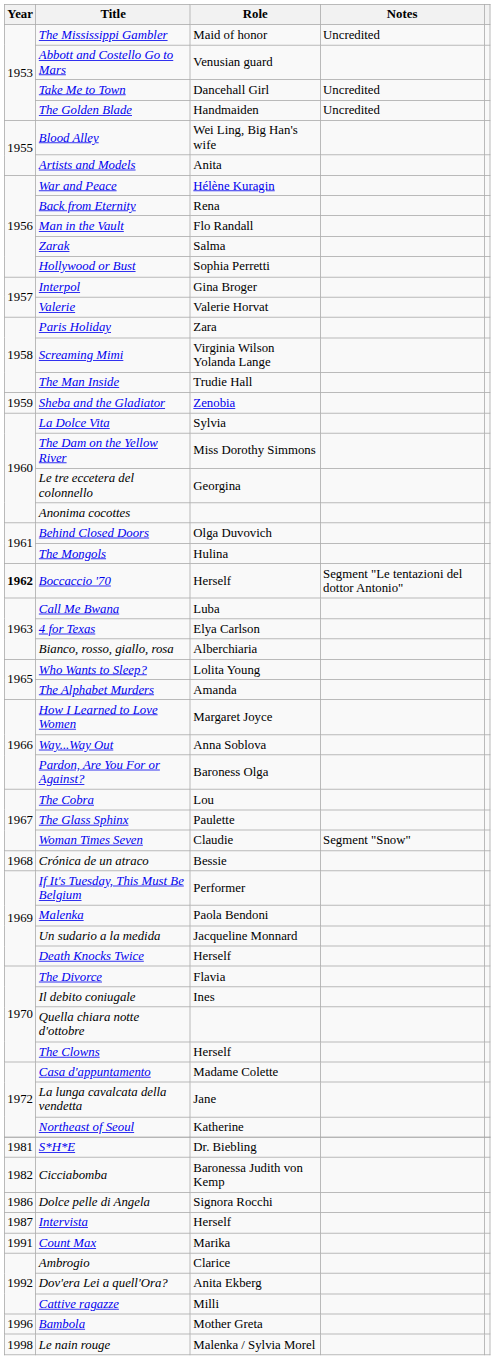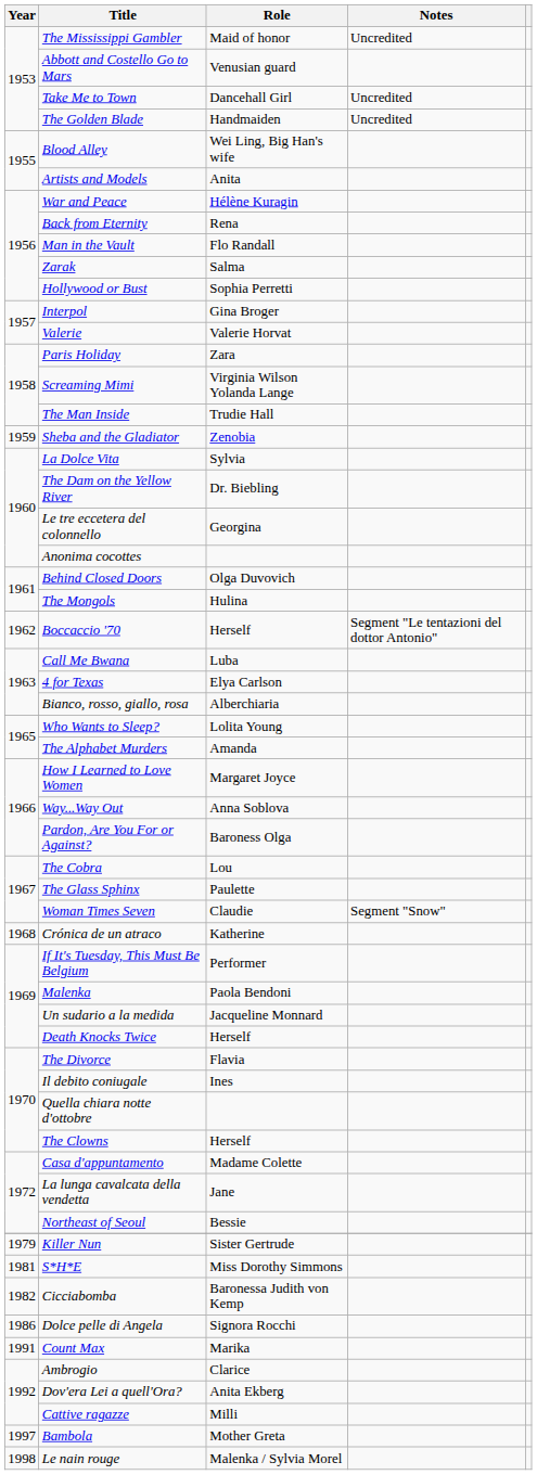 <table class="wikitable sortable">
 <tr>
 <th>Year</th>
 <th>Title</th>
 <th>Role</th>
 <th class="unsortable">Notes</th>
 <th class="unsortable"></th>
 </tr>
 <tr>
 <td rowspan="4">1953</td>
 <td><em><a href='#'>The Mississippi Gambler</a></em></td>
 <td>Maid of honor</td>
 <td>Uncredited</td>
 <td></td>
 </tr>
 <tr>
 <td><em><a href='#'>Abbott and Costello Go to Mars</a></em></td>
 <td>Venusian guard</td>
 <td></td>
 <td></td>
 </tr>
 <tr>
 <td><em><a href='#'>Take Me to Town</a></em></td>
 <td>Dancehall Girl</td>
 <td>Uncredited</td>
 <td></td>
 </tr>
 <tr>
 <td><em><a href='#'>The Golden Blade</a></em></td>
 <td>Handmaiden</td>
 <td>Uncredited</td>
 <td></td>
 </tr>
 <tr>
 <td rowspan="2">1955</td>
 <td><em><a href='#'>Blood Alley</a></em></td>
 <td>Wei Ling, Big Han's wife</td>
 <td></td>
 <td></td>
 </tr>
 <tr>
 <td><em><a href='#'>Artists and Models</a></em></td>
 <td>Anita</td>
 <td></td>
 <td></td>
 </tr>
 <tr>
 <td rowspan="5">1956</td>
 <td><em><a href='#'>War and Peace</a></em></td>
 <td><a href='#'>Hélène Kuragin</a></td>
 <td></td>
 <td></td>
 </tr>
 <tr>
 <td><em><a href='#'>Back from Eternity</a></em></td>
 <td>Rena</td>
 <td></td>
 <td></td>
 </tr>
 <tr>
 <td><em><a href='#'>Man in the Vault</a></em></td>
 <td>Flo Randall</td>
 <td></td>
 <td></td>
 </tr>
 <tr>
 <td><em><a href='#'>Zarak</a></em></td>
 <td>Salma</td>
 <td></td>
 <td></td>
 </tr>
 <tr>
 <td><em><a href='#'>Hollywood or Bust</a></em></td>
 <td>Sophia Perretti</td>
 <td></td>
 <td></td>
 </tr>
 <tr>
 <td rowspan="2">1957</td>
 <td><em><a href='#'>Interpol</a></em></td>
 <td>Gina Broger</td>
 <td></td>
 <td></td>
 </tr>
 <tr>
 <td><em><a href='#'>Valerie</a></em></td>
 <td>Valerie Horvat</td>
 <td></td>
 <td></td>
 </tr>
 <tr>
 <td rowspan="3">1958</td>
 <td><em><a href='#'>Paris Holiday</a></em></td>
 <td>Zara</td>
 <td></td>
 <td></td>
 </tr>
 <tr>
 <td><em><a href='#'>Screaming Mimi</a></em></td>
 <td>Virginia Wilson  Yolanda Lange</td>
 <td></td>
 <td></td>
 </tr>
 <tr>
 <td><em><a href='#'>The Man Inside</a></em></td>
 <td>Trudie Hall</td>
 <td></td>
 <td></td>
 </tr>
 <tr>
 <td>1959</td>
 <td><em><a href='#'>Sheba and the Gladiator</a></em></td>
 <td><a href='#'>Zenobia</a></td>
 <td></td>
 <td></td>
 </tr>
 <tr>
 <td rowspan="4">1960</td>
 <td><em><a href='#'>La Dolce Vita</a></em></td>
 <td>Sylvia</td>
 <td></td>
 <td></td>
 </tr>
 <tr>
 <td><em><a href='#'>The Dam on the Yellow River</a></em></td>
-<td>Miss Dorothy Simmons</td>
+<td>Dr. Biebling</td>
 <td></td>
 <td></td>
 </tr>
 <tr>
 <td><em>Le tre eccetera del colonnello</em></td>
 <td>Georgina</td>
 <td></td>
 <td></td>
 </tr>
 <tr>
 <td><em>Anonima cocottes</em></td>
 <td></td>
 <td></td>
 <td></td>
 </tr>
 <tr>
 <td rowspan="2">1961</td>
 <td><em><a href='#'>Behind Closed Doors</a></em></td>
 <td>Olga Duvovich</td>
 <td></td>
 <td></td>
 </tr>
 <tr>
 <td><em><a href='#'>The Mongols</a></em></td>
 <td>Hulina</td>
 <td></td>
 <td></td>
 </tr>
 <tr>
-<td><strong>1962</strong></td>
+<td>1962</td>
 <td><em><a href='#'>Boccaccio '70</a></em></td>
 <td>Herself</td>
 <td>Segment "Le tentazioni del dottor Antonio"</td>
 <td></td>
 </tr>
 <tr>
 <td rowspan="3">1963</td>
 <td><em><a href='#'>Call Me Bwana</a></em></td>
 <td>Luba</td>
 <td></td>
 <td></td>
 </tr>
 <tr>
 <td><em><a href='#'>4 for Texas</a></em></td>
 <td>Elya Carlson</td>
 <td></td>
 <td></td>
 </tr>
 <tr>
 <td><em>Bianco, rosso, giallo, rosa</em></td>
 <td>Alberchiaria</td>
 <td></td>
 <td></td>
 </tr>
 <tr>
 <td rowspan="2">1965</td>
 <td><em><a href='#'>Who Wants to Sleep?</a></em></td>
 <td>Lolita Young</td>
 <td></td>
 <td></td>
 </tr>
 <tr>
 <td><em><a href='#'>The Alphabet Murders</a></em></td>
 <td>Amanda</td>
 <td></td>
 <td></td>
 </tr>
 <tr>
 <td rowspan="3">1966</td>
 <td><em><a href='#'>How I Learned to Love Women</a></em></td>
 <td>Margaret Joyce</td>
 <td></td>
 <td></td>
 </tr>
 <tr>
 <td><em><a href='#'>Way...Way Out</a></em></td>
 <td>Anna Soblova</td>
 <td></td>
 <td></td>
 </tr>
 <tr>
 <td><em><a href='#'>Pardon, Are You For or Against?</a></em></td>
 <td>Baroness Olga</td>
 <td></td>
 <td></td>
 </tr>
 <tr>
 <td rowspan="3">1967</td>
 <td><em><a href='#'>The Cobra</a></em></td>
 <td>Lou</td>
 <td></td>
 <td></td>
 </tr>
 <tr>
 <td><em><a href='#'>The Glass Sphinx</a></em></td>
 <td>Paulette</td>
 <td></td>
 <td></td>
 </tr>
 <tr>
 <td><em><a href='#'>Woman Times Seven</a></em></td>
 <td>Claudie</td>
 <td>Segment "Snow"</td>
 <td></td>
 </tr>
 <tr>
 <td>1968</td>
 <td><em>Crónica de un atraco</em></td>
-<td>Bessie</td>
+<td>Katherine</td>
 <td></td>
 <td></td>
 </tr>
 <tr>
 <td rowspan="4">1969</td>
 <td><em><a href='#'>If It's Tuesday, This Must Be Belgium</a></em></td>
 <td>Performer</td>
 <td></td>
 <td></td>
 </tr>
 <tr>
 <td><em><a href='#'>Malenka</a></em></td>
 <td>Paola Bendoni</td>
 <td></td>
 <td></td>
 </tr>
 <tr>
 <td><em>Un sudario a la medida</em></td>
 <td>Jacqueline Monnard</td>
 <td></td>
 <td></td>
 </tr>
 <tr>
 <td><em><a href='#'>Death Knocks Twice</a></em></td>
 <td>Herself</td>
 <td></td>
 <td></td>
 </tr>
 <tr>
 <td rowspan="4">1970</td>
 <td><em><a href='#'>The Divorce</a></em></td>
 <td>Flavia</td>
 <td></td>
 <td></td>
 </tr>
 <tr>
 <td><em>Il debito coniugale</em></td>
 <td>Ines</td>
 <td></td>
 <td></td>
 </tr>
 <tr>
 <td><em>Quella chiara notte d'ottobre</em></td>
 <td></td>
 <td></td>
 <td></td>
 </tr>
 <tr>
 <td><em><a href='#'>The Clowns</a></em></td>
 <td>Herself</td>
 <td></td>
 <td></td>
 </tr>
 <tr>
 <td rowspan="3">1972</td>
 <td><em><a href='#'>Casa d'appuntamento</a></em></td>
 <td>Madame Colette</td>
 <td></td>
 <td></td>
 </tr>
 <tr>
 <td><em>La lunga cavalcata della vendetta</em></td>
 <td>Jane</td>
 <td></td>
 <td></td>
 </tr>
 <tr>
 <td><em><a href='#'>Northeast of Seoul</a></em></td>
-<td>Katherine</td>
+<td>Bessie</td>
 <td></td>
 <td></td>
 </tr>
 <tr>
 </tr>
 <tr>
+<td>1979</td>
+<td><em><a href='#'>Killer Nun</a></em></td>
+<td>Sister Gertrude</td>
+<td></td>
+<td></td>
+</tr>
+<tr>
 <td>1981</td>
 <td><em><a href='#'>S*H*E</a></em></td>
-<td>Dr. Biebling</td>
+<td>Miss Dorothy Simmons</td>
 <td></td>
 <td></td>
 </tr>
 <tr>
 <td>1982</td>
 <td><em>Cicciabomba</em></td>
 <td>Baronessa Judith von Kemp</td>
 <td></td>
 <td></td>
 </tr>
 <tr>
 <td>1986</td>
 <td><em>Dolce pelle di Angela</em></td>
 <td>Signora Rocchi</td>
-<td></td>
-<td></td>
-</tr>
-<tr>
-<td>1987</td>
-<td><em><a href='#'>Intervista</a></em></td>
-<td>Herself</td>
 <td></td>
 <td></td>
 </tr>
 <tr>
 <td>1991</td>
 <td><em><a href='#'>Count Max</a></em></td>
 <td>Marika</td>
 <td></td>
 <td></td>
 </tr>
 <tr>
 <td rowspan="3">1992</td>
 <td><em>Ambrogio</em></td>
 <td>Clarice</td>
 <td></td>
 <td></td>
 </tr>
 <tr>
 <td><em>Dov'era Lei a quell'Ora?</em></td>
 <td>Anita Ekberg</td>
 <td></td>
 <td></td>
 </tr>
 <tr>
 <td><em><a href='#'>Cattive ragazze</a></em></td>
 <td>Milli</td>
 <td></td>
 <td></td>
 </tr>
 <tr>
-<td>1996</td>
+<td>1997</td>
 <td><em><a href='#'>Bambola</a></em></td>
 <td>Mother Greta</td>
 <td></td>
 <td></td>
 </tr>
 <tr>
 <td>1998</td>
 <td><em>Le nain rouge</em></td>
 <td>Malenka / Sylvia Morel</td>
 <td></td>
 <td></td>
 </tr>
 </table>
